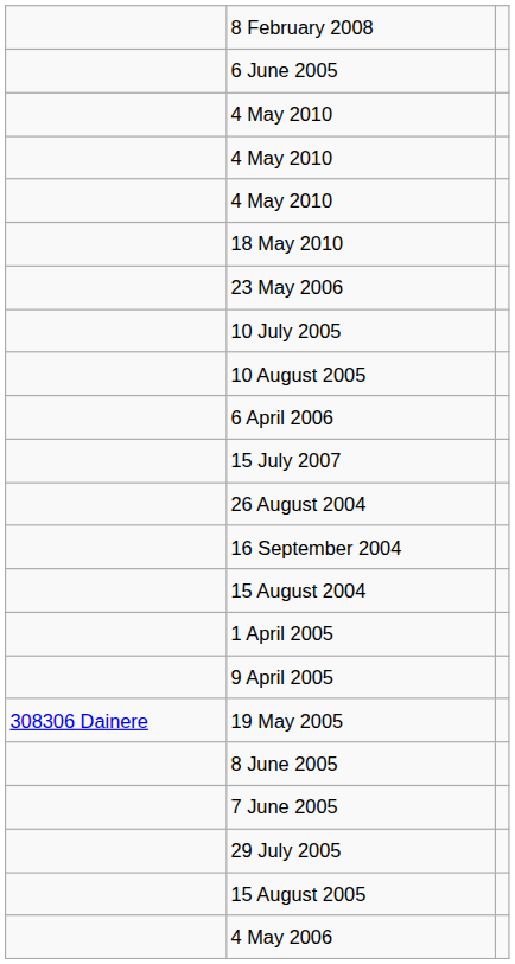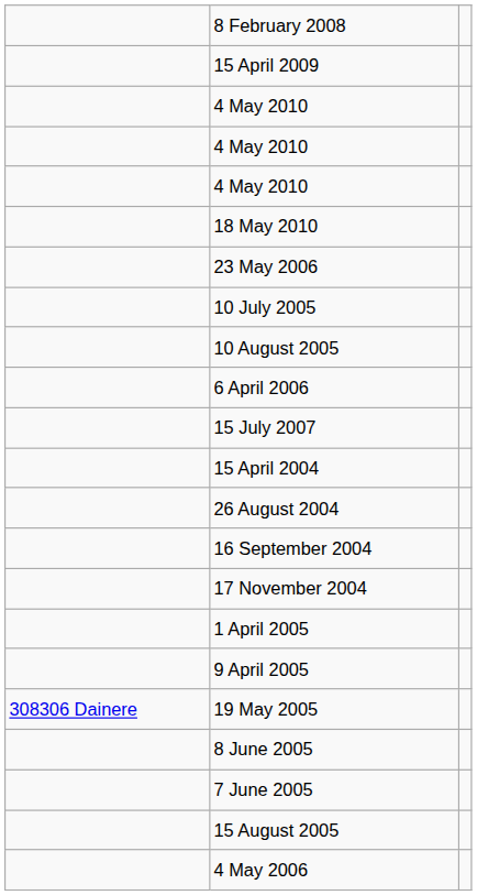 <table class="wikitable" style="font-size: 89%; float: left; width: 26em; margin-right: 1em; height: 700px">
 <tr>
 <td></td>
 <td>8 February 2008</td>
 <td></td>
 </tr>
 <tr>
 <td></td>
-<td>6 June 2005</td>
+<td>15 April 2009</td>
 <td></td>
 </tr>
 <tr>
 <td></td>
 <td>4 May 2010</td>
 <td></td>
 </tr>
 <tr>
 <td></td>
 <td>4 May 2010</td>
 <td></td>
 </tr>
 <tr>
 <td></td>
 <td>4 May 2010</td>
 <td></td>
 </tr>
 <tr>
 <td></td>
 <td>18 May 2010</td>
 <td></td>
 </tr>
 <tr>
 <td></td>
 <td>23 May 2006</td>
 <td></td>
 </tr>
 <tr>
 <td></td>
 <td>10 July 2005</td>
 <td></td>
 </tr>
 <tr>
 <td></td>
 <td>10 August 2005</td>
 <td></td>
 </tr>
 <tr>
 <td></td>
 <td>6 April 2006</td>
 <td></td>
 </tr>
 <tr>
 <td></td>
 <td>15 July 2007</td>
 <td></td>
 </tr>
 <tr>
 <td></td>
+<td>15 April 2004</td>
+<td></td>
+</tr>
+<tr>
+<td></td>
 <td>26 August 2004</td>
 <td></td>
 </tr>
 <tr>
 <td></td>
 <td>16 September 2004</td>
 <td></td>
 </tr>
 <tr>
 <td></td>
-<td>15 August 2004</td>
+<td>17 November 2004</td>
 <td></td>
 </tr>
 <tr>
 <td></td>
 <td>1 April 2005</td>
 <td></td>
 </tr>
 <tr>
 <td></td>
 <td>9 April 2005</td>
 <td></td>
 </tr>
 <tr>
 <td><a href='#'>308306 Dainere</a></td>
 <td>19 May 2005</td>
 <td></td>
 </tr>
 <tr>
 <td></td>
 <td>8 June 2005</td>
 <td></td>
 </tr>
 <tr>
 <td></td>
 <td>7 June 2005</td>
 <td></td>
 </tr>
 <tr>
 <td></td>
-<td>29 July 2005</td>
-<td></td>
-</tr>
-<tr>
-<td></td>
 <td>15 August 2005</td>
 <td></td>
 </tr>
 <tr>
 <td></td>
 <td>4 May 2006</td>
 <td></td>
 </tr>
 </table>
